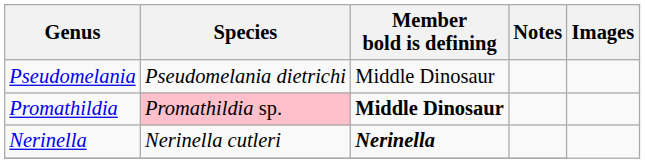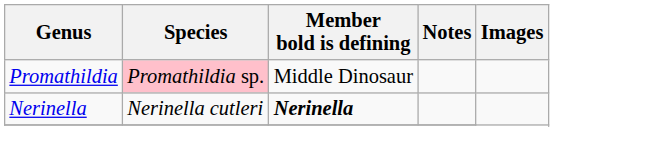 <table class="wikitable sortable">
 <tr>
 <th>Genus</th>
 <th>Species</th>
 <th>Member<br>bold is defining</th>
 <th>Notes</th>
 <th>Images</th>
 </tr>
 <tr>
-<td><em><a href='#'>Pseudomelania</a></em></td>
-<td><em>Pseudomelania dietrichi</em></td>
-<td>Middle Dinosaur</td>
-<td align=center></td>
-<td></td>
-</tr>
-<tr>
 <td><em><a href='#'>Promathildia</a></em></td>
 <td style="background: pink;"><em>Promathildia</em> sp.</td>
-<td><strong>Middle Dinosaur</strong></td>
+<td>Middle Dinosaur</td>
 <td align=center></td>
 <td></td>
 </tr>
 <tr>
 <td><em><a href='#'>Nerinella</a></em></td>
 <td><em>Nerinella cutleri</em></td>
 <td><strong><em>Nerinella</em></strong></td>
 <td align=center></td>
 <td rowspan=5></td>
 </tr>
 <tr>
 </tr>
 </table>
